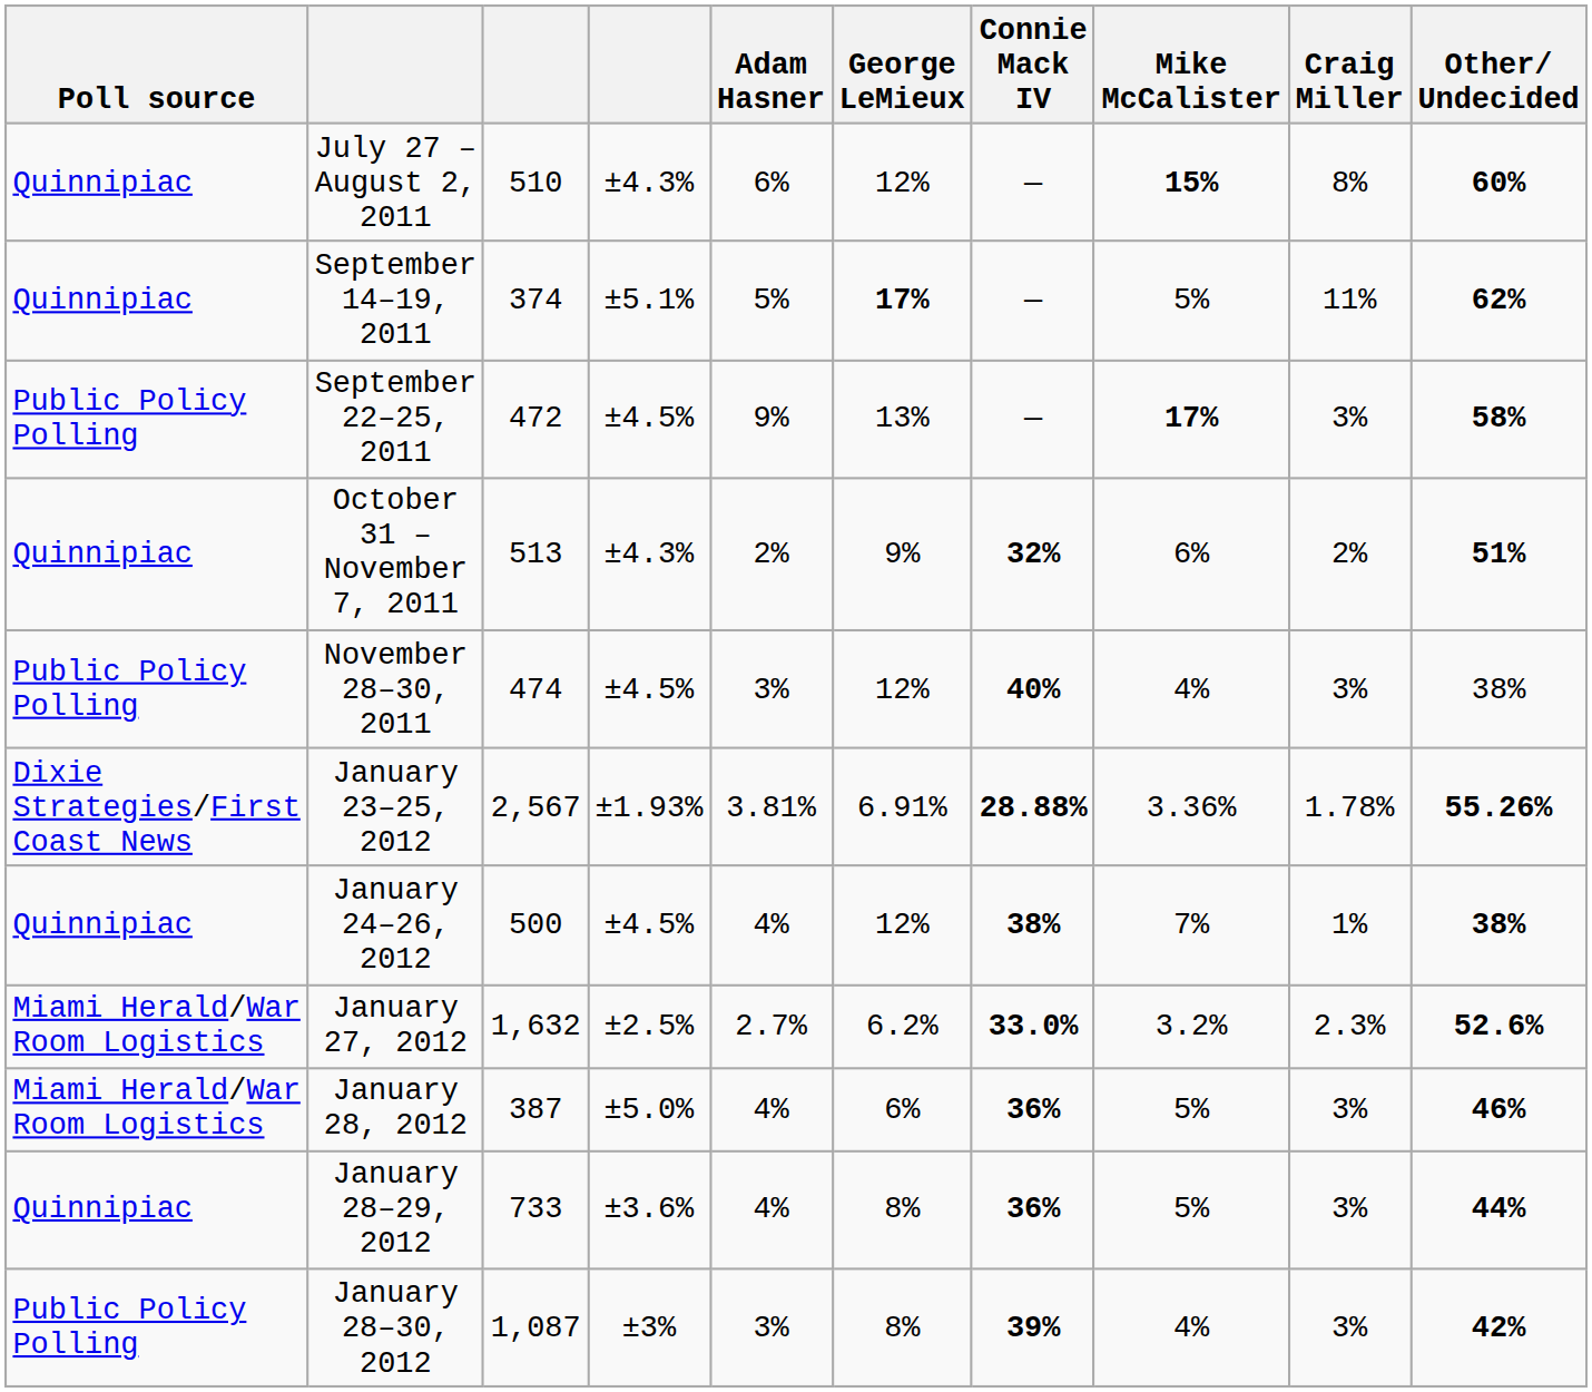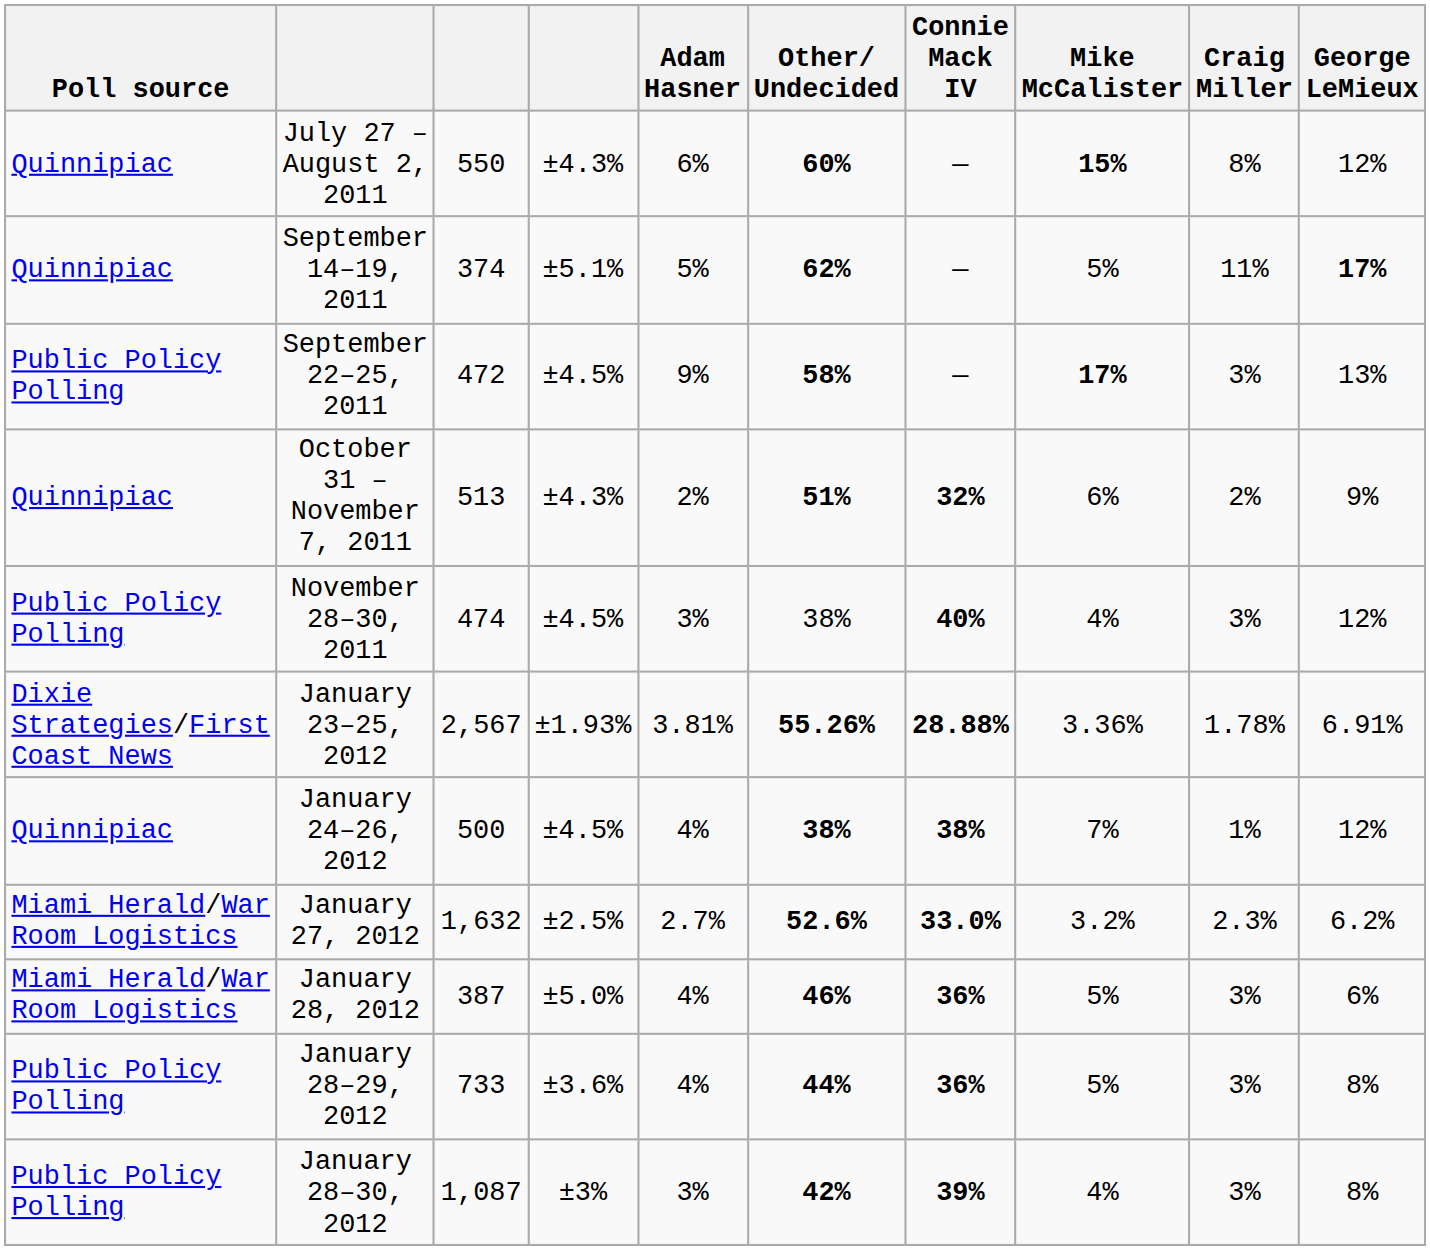 <table class="wikitable" style="text-align:center">
 <tr valign= bottom>
 <th>Poll source</th>
 <th></th>
 <th></th>
 <th></th>
 <th style="width:80px;">Adam<br>Hasner</th>
-<th style="width:80px;">George<br>LeMieux</th>
+<th>Other/<br>Undecided</th>
 <th style="width:80px;">Connie<br>Mack IV</th>
 <th style="width:80px;">Mike<br>McCalister</th>
 <th style="width:80px;">Craig<br>Miller</th>
-<th>Other/<br>Undecided</th>
+<th style="width:80px;">George<br>LeMieux</th>
 </tr>
 <tr>
 <td align=left><a href='#'>Quinnipiac</a></td>
 <td>July 27 – August 2, 2011</td>
-<td>510</td>
+<td>550</td>
 <td>±4.3%</td>
 <td>6%</td>
-<td>12%</td>
+<td><strong>60%</strong></td>
 <td>—</td>
 <td><strong>15%</strong></td>
 <td>8%</td>
-<td><strong>60%</strong></td>
+<td>12%</td>
 </tr>
 <tr>
 <td align=left><a href='#'>Quinnipiac</a></td>
 <td>September 14–19, 2011</td>
 <td>374</td>
 <td>±5.1%</td>
 <td>5%</td>
-<td><strong>17%</strong></td>
+<td><strong>62%</strong></td>
 <td>—</td>
 <td>5%</td>
 <td>11%</td>
-<td><strong>62%</strong></td>
+<td><strong>17%</strong></td>
 </tr>
 <tr>
 <td align=left><a href='#'>Public Policy Polling</a></td>
 <td>September 22–25, 2011</td>
 <td>472</td>
 <td>±4.5%</td>
 <td>9%</td>
-<td>13%</td>
+<td><strong>58%</strong></td>
 <td>—</td>
 <td><strong>17%</strong></td>
 <td>3%</td>
-<td><strong>58%</strong></td>
+<td>13%</td>
 </tr>
 <tr>
 <td align=left><a href='#'>Quinnipiac</a></td>
 <td>October 31 – November 7, 2011</td>
 <td>513</td>
 <td>±4.3%</td>
 <td>2%</td>
-<td>9%</td>
+<td><strong>51%</strong></td>
 <td><strong>32%</strong></td>
 <td>6%</td>
 <td>2%</td>
-<td><strong>51%</strong></td>
+<td>9%</td>
 </tr>
 <tr>
 <td align=left><a href='#'>Public Policy Polling</a></td>
 <td>November 28–30, 2011</td>
 <td>474</td>
 <td>±4.5%</td>
 <td>3%</td>
-<td>12%</td>
+<td>38%</td>
 <td><strong>40%</strong></td>
 <td>4%</td>
 <td>3%</td>
-<td>38%</td>
+<td>12%</td>
 </tr>
 <tr>
 <td align=left><a href='#'>Dixie Strategies</a>/<a href='#'>First Coast News</a></td>
 <td>January 23–25, 2012</td>
 <td>2,567</td>
 <td>±1.93%</td>
 <td>3.81%</td>
-<td>6.91%</td>
+<td><strong>55.26%</strong></td>
 <td><strong>28.88%</strong></td>
 <td>3.36%</td>
 <td>1.78%</td>
-<td><strong>55.26%</strong></td>
+<td>6.91%</td>
 </tr>
 <tr>
 <td align=left><a href='#'>Quinnipiac</a></td>
 <td>January 24–26, 2012</td>
 <td>500</td>
 <td>±4.5%</td>
 <td>4%</td>
-<td>12%</td>
+<td><strong>38%</strong></td>
 <td><strong>38%</strong></td>
 <td>7%</td>
 <td>1%</td>
-<td><strong>38%</strong></td>
+<td>12%</td>
 </tr>
 <tr>
 <td align=left><a href='#'>Miami Herald</a>/<a href='#'>War Room Logistics</a></td>
 <td>January 27, 2012</td>
 <td>1,632</td>
 <td>±2.5%</td>
 <td>2.7%</td>
-<td>6.2%</td>
+<td><strong>52.6%</strong></td>
 <td><strong>33.0%</strong></td>
 <td>3.2%</td>
 <td>2.3%</td>
-<td><strong>52.6%</strong></td>
+<td>6.2%</td>
 </tr>
 <tr>
 <td align=left><a href='#'>Miami Herald</a>/<a href='#'>War Room Logistics</a></td>
 <td>January 28, 2012</td>
 <td>387</td>
 <td>±5.0%</td>
 <td>4%</td>
-<td>6%</td>
+<td><strong>46%</strong></td>
 <td><strong>36%</strong></td>
 <td>5%</td>
 <td>3%</td>
-<td><strong>46%</strong></td>
+<td>6%</td>
 </tr>
 <tr>
-<td align=left><a href='#'>Quinnipiac</a></td>
+<td align=left><a href='#'>Public Policy Polling</a></td>
 <td>January 28–29, 2012</td>
 <td>733</td>
 <td>±3.6%</td>
 <td>4%</td>
-<td>8%</td>
+<td><strong>44%</strong></td>
 <td><strong>36%</strong></td>
 <td>5%</td>
 <td>3%</td>
-<td><strong>44%</strong></td>
+<td>8%</td>
 </tr>
 <tr>
 <td align=left><a href='#'>Public Policy Polling</a></td>
 <td>January 28–30, 2012</td>
 <td>1,087</td>
 <td>±3%</td>
 <td>3%</td>
-<td>8%</td>
+<td><strong>42%</strong></td>
 <td><strong>39%</strong></td>
 <td>4%</td>
 <td>3%</td>
-<td><strong>42%</strong></td>
+<td>8%</td>
 </tr>
 </table>
